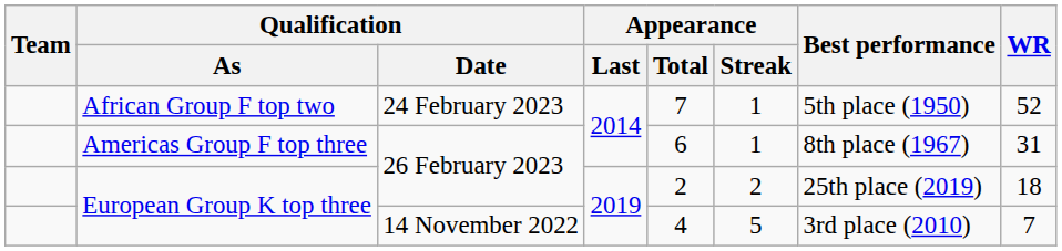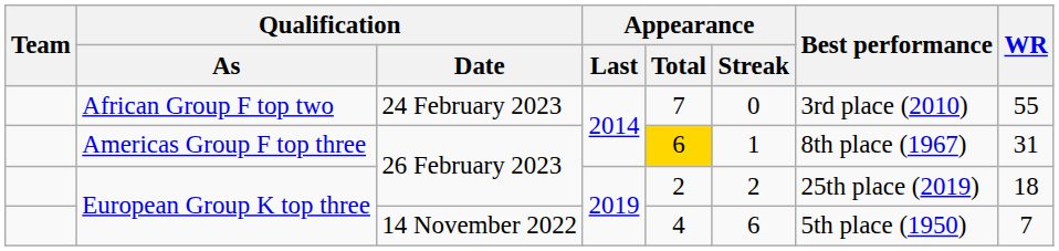 <table class="wikitable">
 <tr>
 <th rowspan=2>Team</th>
 <th colspan=2>Qualification</th>
 <th colspan=3>Appearance</th>
 <th rowspan=2>Best performance</th>
 <th rowspan=2><a href='#'>WR</a></th>
 </tr>
 <tr>
 <th>As</th>
 <th>Date</th>
 <th>Last</th>
 <th>Total</th>
 <th>Streak</th>
 </tr>
 <tr>
 <td></td>
 <td><a href='#'>African Group F top two</a></td>
 <td>24 February 2023</td>
 <td rowspan=2><a href='#'>2014</a></td>
 <td align=center>7</td>
-<td align=center>1</td>
-<td>5th place (<a href='#'>1950</a>)</td>
-<td align=center>52</td>
+<td align=center>0</td>
+<td>3rd place (<a href='#'>2010</a>)</td>
+<td align=center>55</td>
 </tr>
 <tr>
 <td></td>
 <td><a href='#'>Americas Group F top three</a></td>
 <td rowspan=2>26 February 2023</td>
-<td align=center>6</td>
+<td align=center style="background: gold;">6</td>
 <td align=center>1</td>
 <td>8th place (<a href='#'>1967</a>)</td>
 <td align=center>31</td>
 </tr>
 <tr>
 <td></td>
 <td rowspan=2><a href='#'>European Group K top three</a></td>
 <td rowspan=2><a href='#'>2019</a></td>
 <td align=center>2</td>
 <td align=center>2</td>
 <td>25th place (<a href='#'>2019</a>)</td>
 <td align=center>18</td>
 </tr>
 <tr>
 <td></td>
 <td>14 November 2022</td>
 <td align=center>4</td>
-<td align=center>5</td>
-<td>3rd place (<a href='#'>2010</a>)</td>
+<td align=center>6</td>
+<td>5th place (<a href='#'>1950</a>)</td>
 <td align=center>7</td>
 </tr>
 </table>
